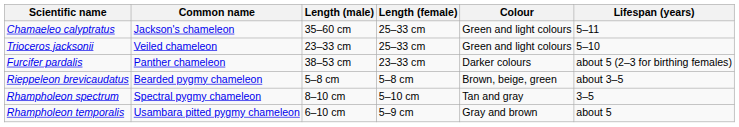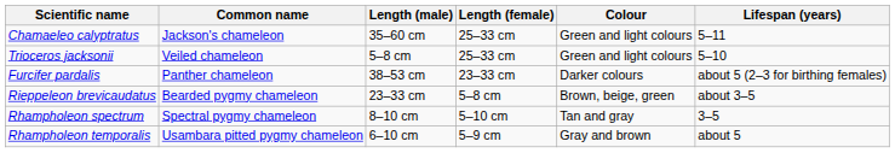 <table class="wikitable sortable" caption="Typical sizes of some chameleon species">
 <tr>
 <th>Scientific name</th>
 <th>Common name</th>
 <th>Length (male)</th>
 <th>Length (female)</th>
 <th>Colour</th>
 <th>Lifespan (years)</th>
 </tr>
 <tr>
 <td><em><a href='#'>Chamaeleo calyptratus</a></em></td>
 <td><a href='#'>Jackson's chameleon</a></td>
 <td>35–60 cm</td>
 <td>25–33 cm</td>
 <td>Green and light colours</td>
 <td>5–11</td>
 </tr>
 <tr>
 <td><em><a href='#'>Trioceros jacksonii</a></em></td>
 <td><a href='#'>Veiled chameleon</a></td>
-<td>23–33 cm</td>
+<td>5–8 cm</td>
 <td>25–33 cm</td>
 <td>Green and light colours</td>
 <td>5–10</td>
 </tr>
 <tr>
 <td><em><a href='#'>Furcifer pardalis</a></em></td>
 <td><a href='#'>Panther chameleon</a></td>
 <td>38–53 cm</td>
 <td>23–33 cm</td>
 <td>Darker colours</td>
 <td>about 5 (2–3 for birthing females)</td>
 </tr>
 <tr>
 <td><em><a href='#'>Rieppeleon brevicaudatus</a></em></td>
 <td><a href='#'>Bearded pygmy chameleon</a></td>
-<td>5–8 cm</td>
+<td>23–33 cm</td>
 <td>5–8 cm</td>
 <td>Brown, beige, green</td>
 <td>about 3–5</td>
 </tr>
 <tr>
 <td><em><a href='#'>Rhampholeon spectrum</a></em></td>
 <td><a href='#'>Spectral pygmy chameleon</a></td>
 <td>8–10 cm</td>
 <td>5–10 cm</td>
 <td>Tan and gray</td>
 <td>3–5</td>
 </tr>
 <tr>
 <td><em><a href='#'>Rhampholeon temporalis</a></em></td>
 <td><a href='#'>Usambara pitted pygmy chameleon</a></td>
 <td>6–10 cm</td>
 <td>5–9 cm</td>
 <td>Gray and brown</td>
 <td>about 5</td>
 </tr>
 </table>
